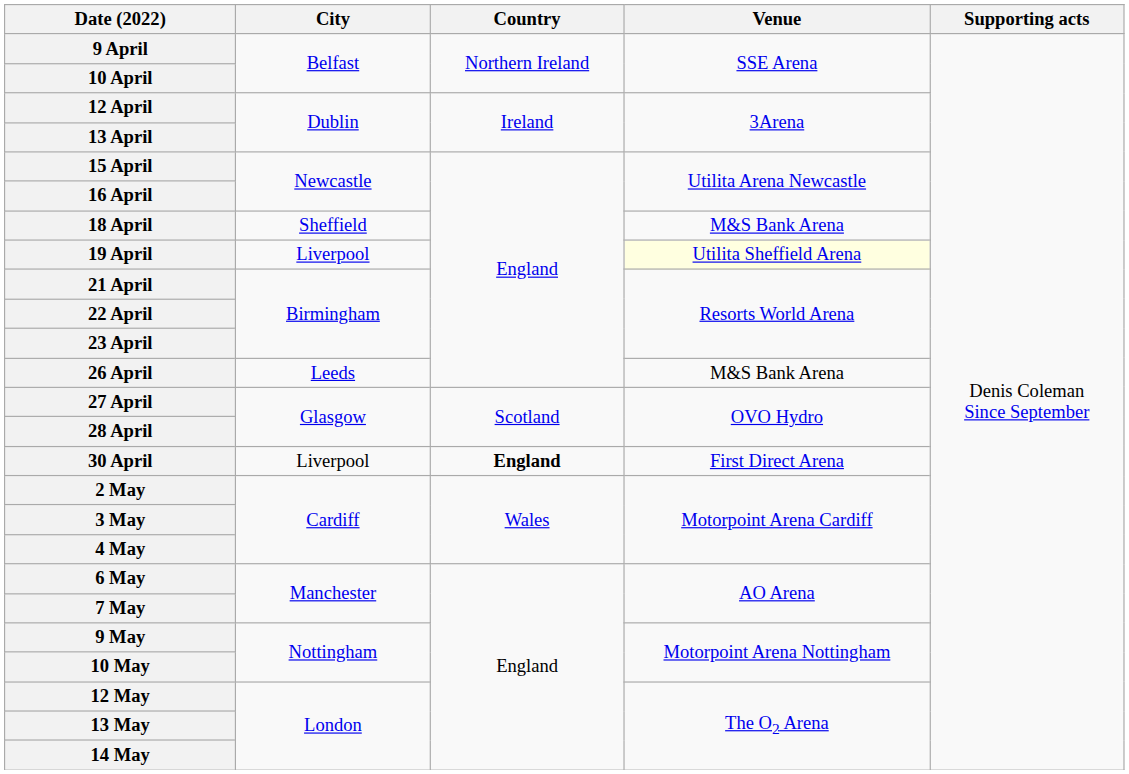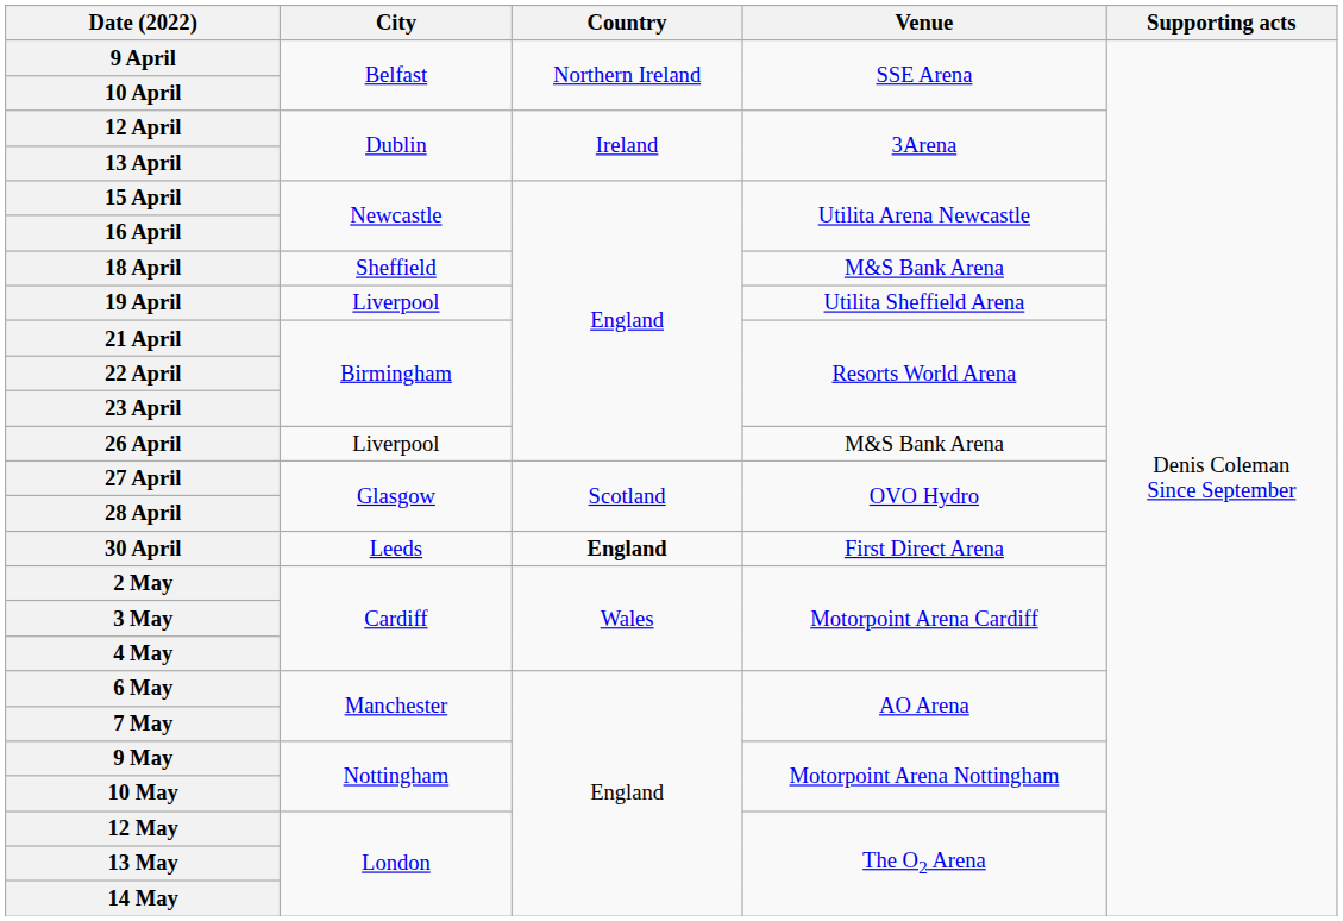 <table class="wikitable plainrowheaders" style="text-align:center;">
 <tr>
 <th scope="col" style="width:12em;">Date (2022)</th>
 <th scope="col" style="width:10em;">City</th>
 <th scope="col" style="width:10em;">Country</th>
 <th scope="col" style="width:16em;">Venue</th>
 <th scope="col" style="width:10em;">Supporting acts</th>
 </tr>
 <tr>
 <th scope="row">9 April</th>
 <td rowspan="2"><a href='#'>Belfast</a></td>
 <td rowspan="2"><a href='#'>Northern Ireland</a></td>
 <td rowspan="2"><a href='#'>SSE Arena</a></td>
 <td rowspan="25">Denis Coleman<br><a href='#'>Since September</a></td>
 </tr>
 <tr>
 <th scope="row">10 April</th>
 </tr>
 <tr>
 <th scope="row">12 April</th>
 <td rowspan="2"><a href='#'>Dublin</a></td>
 <td rowspan="2"><a href='#'>Ireland</a></td>
 <td rowspan="2"><a href='#'>3Arena</a></td>
 </tr>
 <tr>
 <th scope="row">13 April</th>
 </tr>
 <tr>
 <th scope="row">15 April</th>
 <td rowspan="2"><a href='#'>Newcastle</a></td>
 <td rowspan="8"><a href='#'>England</a></td>
 <td rowspan="2"><a href='#'>Utilita Arena Newcastle</a></td>
 </tr>
 <tr>
 <th scope="row">16 April</th>
 </tr>
 <tr>
 <th scope="row">18 April</th>
 <td><a href='#'>Sheffield</a></td>
 <td><a href='#'>M&S Bank Arena</a></td>
 </tr>
 <tr>
 <th scope="row">19 April</th>
 <td><a href='#'>Liverpool</a></td>
-<td style="background: lightyellow;"><a href='#'>Utilita Sheffield Arena</a></td>
+<td><a href='#'>Utilita Sheffield Arena</a></td>
 </tr>
 <tr>
 <th scope="row">21 April</th>
 <td rowspan="3"><a href='#'>Birmingham</a></td>
 <td rowspan="3"><a href='#'>Resorts World Arena</a></td>
 </tr>
 <tr>
 <th scope="row">22 April</th>
 </tr>
 <tr>
 <th scope="row">23 April</th>
 </tr>
 <tr>
 <th scope="row">26 April</th>
-<td><a href='#'>Leeds</a></td>
+<td>Liverpool</td>
 <td>M&S Bank Arena</td>
 </tr>
 <tr>
 <th scope="row">27 April</th>
 <td rowspan="2"><a href='#'>Glasgow</a></td>
 <td rowspan="2"><a href='#'>Scotland</a></td>
 <td rowspan="2"><a href='#'>OVO Hydro</a></td>
 </tr>
 <tr>
 <th scope="row">28 April</th>
 </tr>
 <tr>
 <th scope="row">30 April</th>
-<td>Liverpool</td>
+<td><a href='#'>Leeds</a></td>
 <td><strong>England</strong></td>
 <td><a href='#'>First Direct Arena</a></td>
 </tr>
 <tr>
 <th scope="row">2 May</th>
 <td rowspan="3"><a href='#'>Cardiff</a></td>
 <td rowspan="3"><a href='#'>Wales</a></td>
 <td rowspan="3"><a href='#'>Motorpoint Arena Cardiff</a></td>
 </tr>
 <tr>
 <th scope="row">3 May</th>
 </tr>
 <tr>
 <th scope="row">4 May</th>
 </tr>
 <tr>
 <th scope="row">6 May</th>
 <td rowspan="2"><a href='#'>Manchester</a></td>
 <td rowspan="7">England</td>
 <td rowspan="2"><a href='#'>AO Arena</a></td>
 </tr>
 <tr>
 <th scope="row">7 May</th>
 </tr>
 <tr>
 <th scope="row">9 May</th>
 <td rowspan="2"><a href='#'>Nottingham</a></td>
 <td rowspan="2"><a href='#'>Motorpoint Arena Nottingham</a></td>
 </tr>
 <tr>
 <th scope="row">10 May</th>
 </tr>
 <tr>
 <th scope="row">12 May</th>
 <td rowspan="3"><a href='#'>London</a></td>
 <td rowspan="3"><a href='#'>The O<sub>2</sub> Arena</a></td>
 </tr>
 <tr>
 <th scope="row">13 May</th>
 </tr>
 <tr>
 <th scope="row">14 May</th>
 </tr>
 </table>
